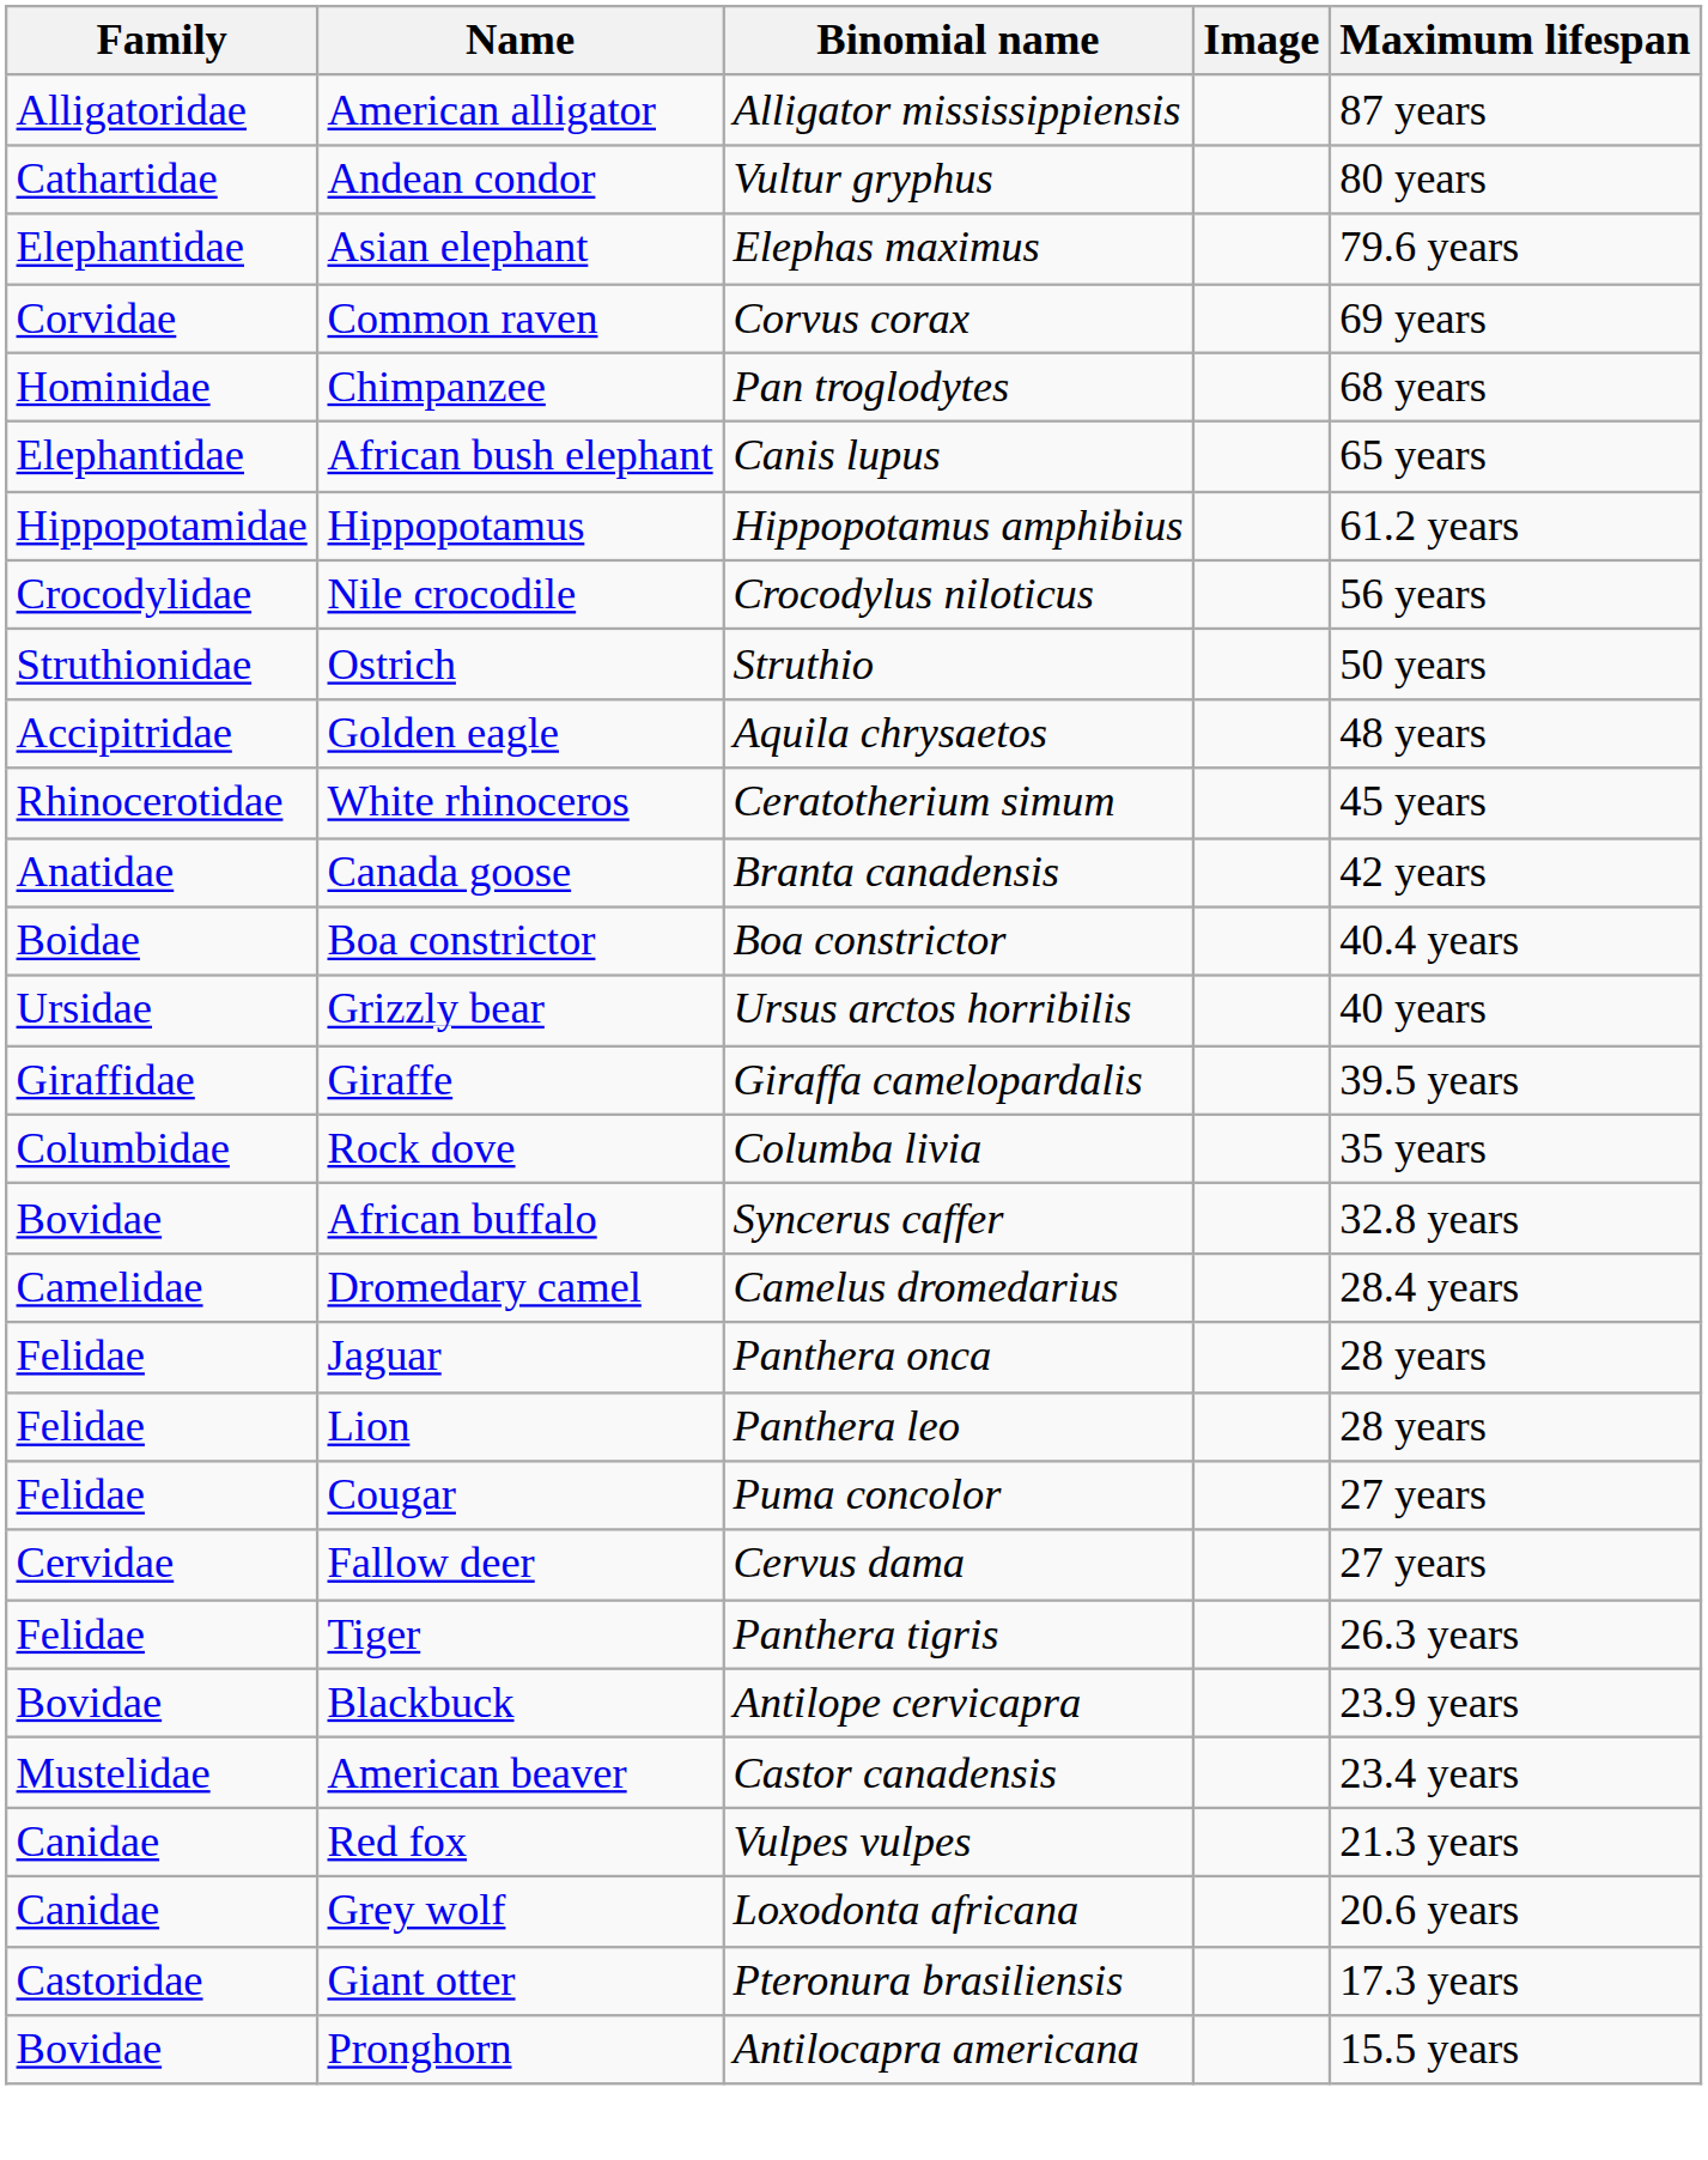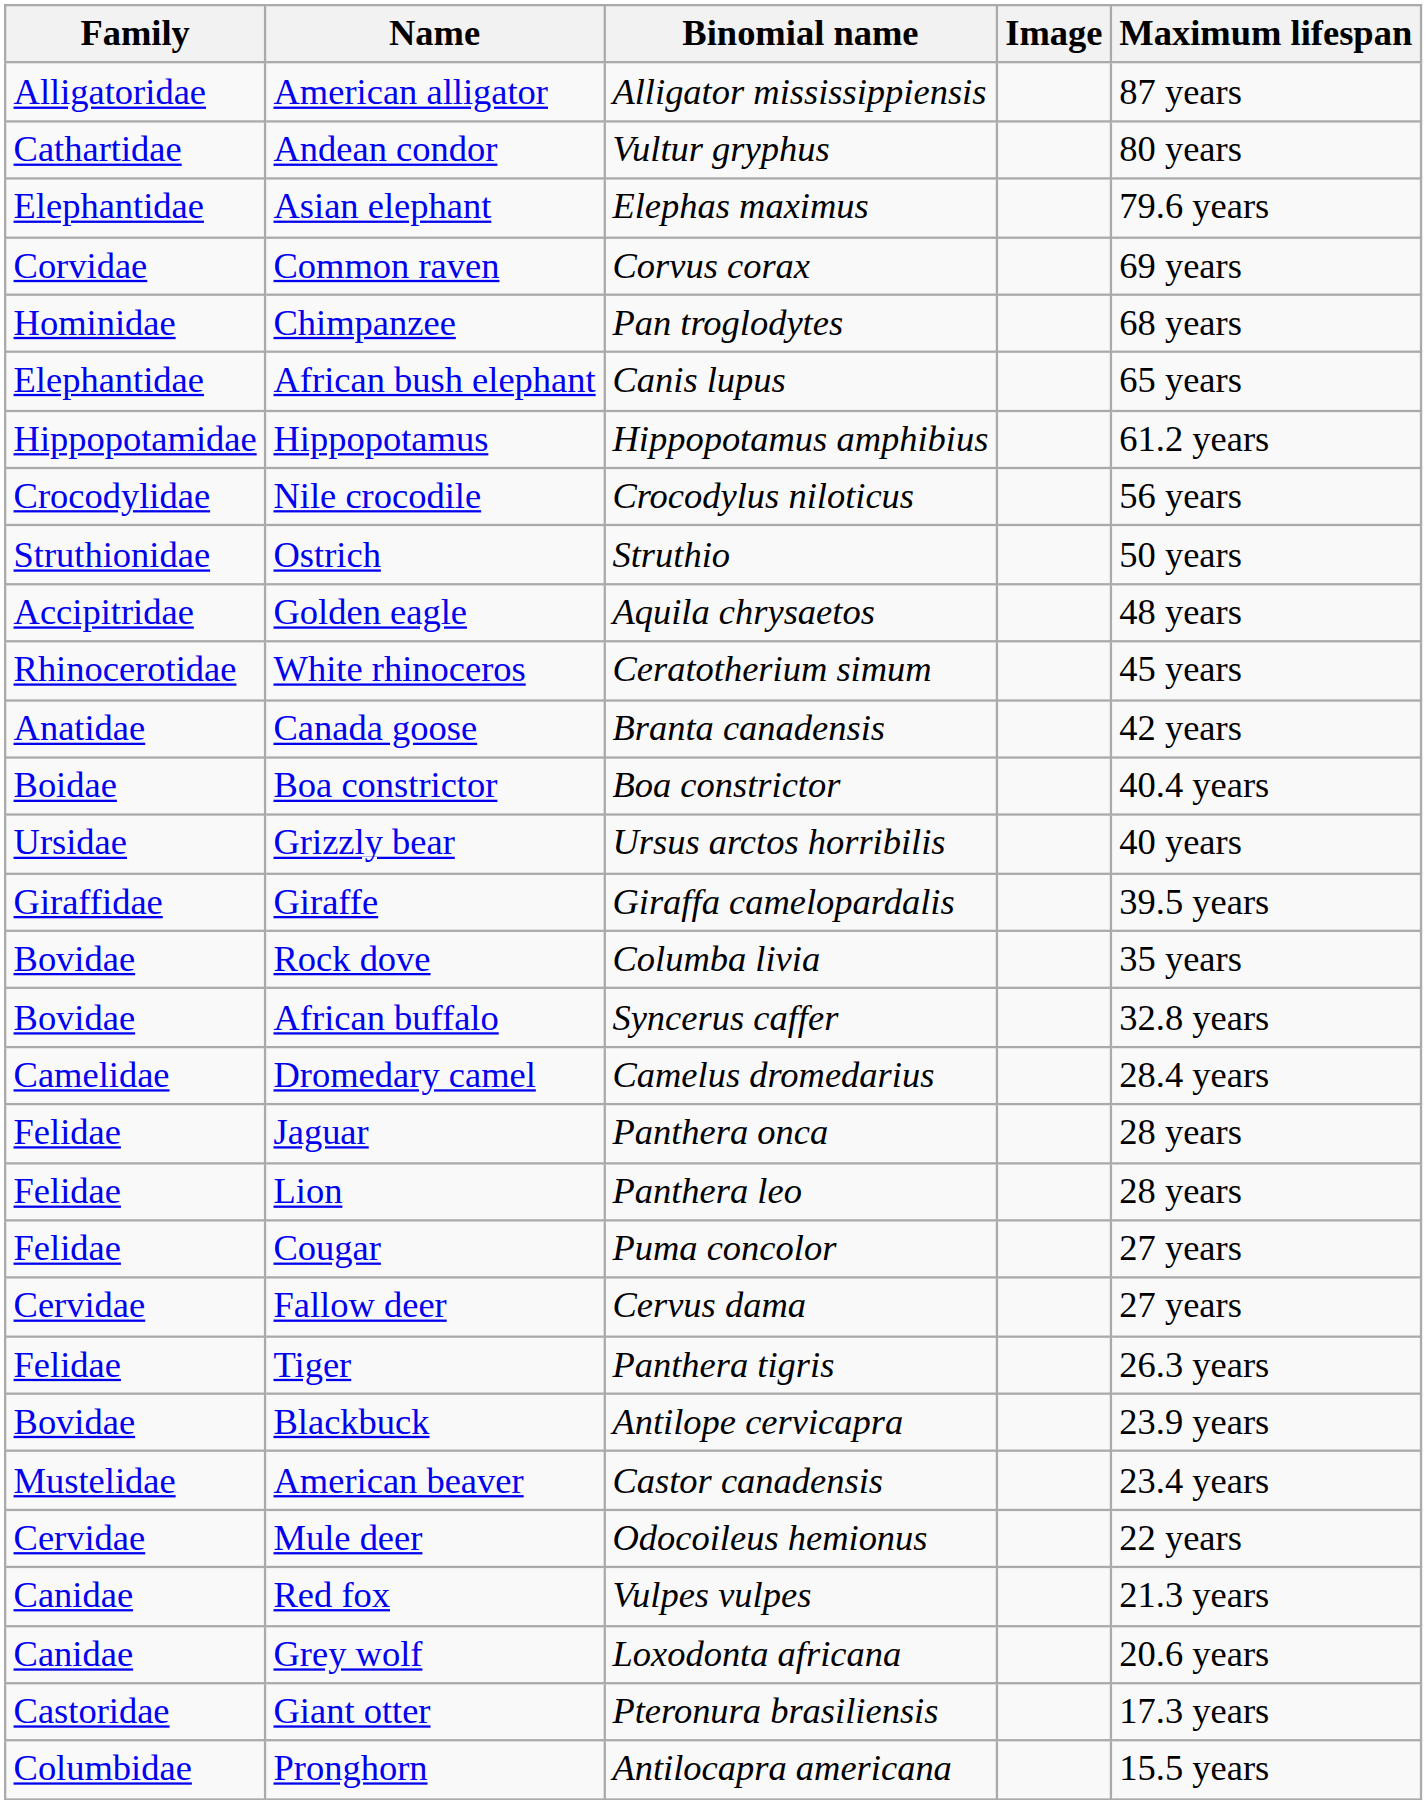 <table class="wikitable sortable mw-collapsible">
 <tr>
 <th>Family</th>
 <th>Name</th>
 <th>Binomial name</th>
 <th>Image</th>
 <th>Maximum lifespan</th>
 </tr>
 <tr>
 <td><a href='#'>Alligatoridae</a></td>
 <td><a href='#'>American alligator</a></td>
 <td><em>Alligator mississippiensis</em></td>
 <td><br></td>
 <td>87 years</td>
 </tr>
 <tr>
 <td><a href='#'>Cathartidae</a></td>
 <td><a href='#'>Andean condor</a></td>
 <td><em>Vultur gryphus</em></td>
 <td><br></td>
 <td>80 years</td>
 </tr>
 <tr>
 <td><a href='#'>Elephantidae</a></td>
 <td><a href='#'>Asian elephant</a></td>
 <td><em>Elephas maximus</em></td>
 <td><br></td>
 <td>79.6 years</td>
 </tr>
 <tr>
 <td><a href='#'>Corvidae</a></td>
 <td><a href='#'>Common raven</a></td>
 <td><em>Corvus corax</em></td>
 <td><br></td>
 <td>69 years</td>
 </tr>
 <tr>
 <td><a href='#'>Hominidae</a></td>
 <td><a href='#'>Chimpanzee</a></td>
 <td><em>Pan troglodytes</em></td>
 <td><br></td>
 <td>68 years</td>
 </tr>
 <tr>
 <td><a href='#'>Elephantidae</a></td>
 <td><a href='#'>African bush elephant</a></td>
 <td><em>Canis lupus</em></td>
 <td><br></td>
 <td>65 years</td>
 </tr>
 <tr>
 <td><a href='#'>Hippopotamidae</a></td>
 <td><a href='#'>Hippopotamus</a></td>
 <td><em>Hippopotamus amphibius</em></td>
 <td><br></td>
 <td>61.2 years</td>
 </tr>
 <tr>
 <td><a href='#'>Crocodylidae</a></td>
 <td><a href='#'>Nile crocodile</a></td>
 <td><em>Crocodylus niloticus</em></td>
 <td><br></td>
 <td>56 years</td>
 </tr>
 <tr>
 <td><a href='#'>Struthionidae</a></td>
 <td><a href='#'>Ostrich</a></td>
 <td><em>Struthio</em></td>
 <td><br></td>
 <td>50 years</td>
 </tr>
 <tr>
 <td><a href='#'>Accipitridae</a></td>
 <td><a href='#'>Golden eagle</a></td>
 <td><em>Aquila chrysaetos</em></td>
 <td><br></td>
 <td>48 years</td>
 </tr>
 <tr>
 <td><a href='#'>Rhinocerotidae</a></td>
 <td><a href='#'>White rhinoceros</a></td>
 <td><em>Ceratotherium simum</em></td>
 <td><br></td>
 <td>45 years</td>
 </tr>
 <tr>
 <td><a href='#'>Anatidae</a></td>
 <td><a href='#'>Canada goose</a></td>
 <td><em>Branta canadensis</em></td>
 <td><br></td>
 <td>42 years</td>
 </tr>
 <tr>
 <td><a href='#'>Boidae</a></td>
 <td><a href='#'>Boa constrictor</a></td>
 <td><em>Boa constrictor</em></td>
 <td><br></td>
 <td>40.4 years</td>
 </tr>
 <tr>
 <td><a href='#'>Ursidae</a></td>
 <td><a href='#'>Grizzly bear</a></td>
 <td><em>Ursus arctos horribilis</em></td>
 <td><br></td>
 <td>40 years</td>
 </tr>
 <tr>
 <td><a href='#'>Giraffidae</a></td>
 <td><a href='#'>Giraffe</a></td>
 <td><em>Giraffa camelopardalis</em></td>
 <td><br></td>
 <td>39.5 years</td>
 </tr>
 <tr>
-<td><a href='#'>Columbidae</a></td>
+<td><a href='#'>Bovidae</a></td>
 <td><a href='#'>Rock dove</a></td>
 <td><em>Columba livia</em></td>
 <td><br></td>
 <td>35 years</td>
 </tr>
 <tr>
 <td><a href='#'>Bovidae</a></td>
 <td><a href='#'>African buffalo</a></td>
 <td><em>Syncerus caffer</em></td>
 <td><br></td>
 <td>32.8 years</td>
 </tr>
 <tr>
 <td><a href='#'>Camelidae</a></td>
 <td><a href='#'>Dromedary camel</a></td>
 <td><em>Camelus dromedarius</em></td>
 <td><br></td>
 <td>28.4 years</td>
 </tr>
 <tr>
 <td><a href='#'>Felidae</a></td>
 <td><a href='#'>Jaguar</a></td>
 <td><em>Panthera onca</em></td>
 <td><br></td>
 <td>28 years</td>
 </tr>
 <tr>
 <td><a href='#'>Felidae</a></td>
 <td><a href='#'>Lion</a></td>
 <td><em>Panthera leo</em></td>
 <td><br></td>
 <td>28 years</td>
 </tr>
 <tr>
 <td><a href='#'>Felidae</a></td>
 <td><a href='#'>Cougar</a></td>
 <td><em>Puma concolor</em></td>
 <td><br></td>
 <td>27 years</td>
 </tr>
 <tr>
 <td><a href='#'>Cervidae</a></td>
 <td><a href='#'>Fallow deer</a></td>
 <td><em>Cervus dama</em></td>
 <td><br></td>
 <td>27 years</td>
 </tr>
 <tr>
 <td><a href='#'>Felidae</a></td>
 <td><a href='#'>Tiger</a></td>
 <td><em>Panthera tigris</em></td>
 <td><br></td>
 <td>26.3 years</td>
 </tr>
 <tr>
 <td><a href='#'>Bovidae</a></td>
 <td><a href='#'>Blackbuck</a></td>
 <td><em>Antilope cervicapra</em></td>
 <td><br></td>
 <td>23.9 years</td>
 </tr>
 <tr>
 <td><a href='#'>Mustelidae</a></td>
 <td><a href='#'>American beaver</a></td>
 <td><em>Castor canadensis</em></td>
 <td><br></td>
 <td>23.4 years</td>
 </tr>
 <tr>
+<td><a href='#'>Cervidae</a></td>
+<td><a href='#'>Mule deer</a></td>
+<td><em>Odocoileus hemionus</em></td>
+<td><br></td>
+<td>22 years</td>
+</tr>
+<tr>
 <td><a href='#'>Canidae</a></td>
 <td><a href='#'>Red fox</a></td>
 <td><em>Vulpes vulpes</em></td>
 <td><br></td>
 <td>21.3 years</td>
 </tr>
 <tr>
 <td><a href='#'>Canidae</a></td>
 <td><a href='#'>Grey wolf</a></td>
 <td><em>Loxodonta africana</em></td>
 <td><br></td>
 <td>20.6 years</td>
 </tr>
 <tr>
 <td><a href='#'>Castoridae</a></td>
 <td><a href='#'>Giant otter</a></td>
 <td><em>Pteronura brasiliensis</em></td>
 <td><br></td>
 <td>17.3 years</td>
 </tr>
 <tr>
-<td><a href='#'>Bovidae</a></td>
+<td><a href='#'>Columbidae</a></td>
 <td><a href='#'>Pronghorn</a></td>
 <td><em>Antilocapra americana</em></td>
 <td><br></td>
 <td>15.5 years</td>
 </tr>
 </table>
